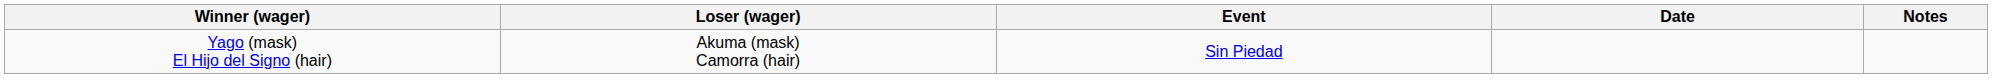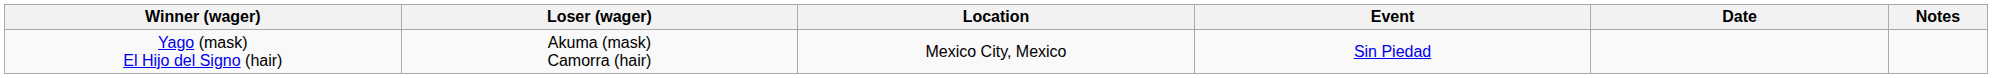 <table class="wikitable sortable" width=100%  style="text-align: center">
 <tr>
 <th width=20% scope="col">Winner (wager)</th>
 <th width=20% scope="col">Loser (wager)</th>
+<th width=20% scope="col">Location</th>
 <th width=20% scope="col">Event</th>
 <th width=15% scope="col">Date</th>
 <th class="unsortable" width=5% scope="col">Notes</th>
 </tr>
 <tr>
 <td><a href='#'>Yago</a>  (mask)<br><a href='#'>El Hijo del Signo</a> (hair)</td>
 <td>Akuma (mask)<br>Camorra (hair)</td>
+<td>Mexico City, Mexico</td>
 <td><a href='#'>Sin Piedad</a></td>
 <td></td>
 <td></td>
 </tr>
 </table>
